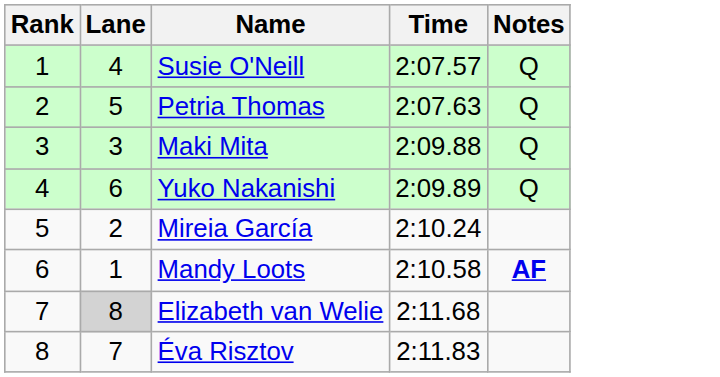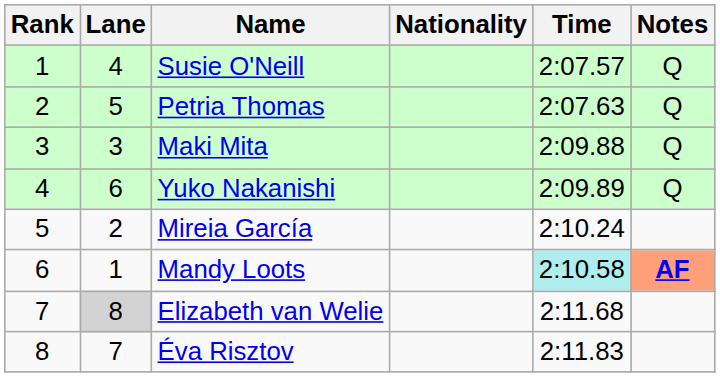 <table class="wikitable sortable" style="text-align:center">
 <tr>
 <th>Rank</th>
 <th>Lane</th>
 <th>Name</th>
+<th>Nationality</th>
 <th>Time</th>
 <th>Notes</th>
 </tr>
 <tr bgcolor=#cfc>
 <td>1</td>
 <td>4</td>
 <td align=left><a href='#'>Susie O'Neill</a></td>
+<td align=left></td>
 <td>2:07.57</td>
 <td>Q</td>
 </tr>
 <tr bgcolor=#cfc>
 <td>2</td>
 <td>5</td>
 <td align=left><a href='#'>Petria Thomas</a></td>
+<td align=left></td>
 <td>2:07.63</td>
 <td>Q</td>
 </tr>
 <tr bgcolor=#cfc>
 <td>3</td>
 <td>3</td>
 <td align=left><a href='#'>Maki Mita</a></td>
+<td align=left></td>
 <td>2:09.88</td>
 <td>Q</td>
 </tr>
 <tr bgcolor=#cfc>
 <td>4</td>
 <td>6</td>
 <td align=left><a href='#'>Yuko Nakanishi</a></td>
+<td align=left></td>
 <td>2:09.89</td>
 <td>Q</td>
 </tr>
 <tr>
 <td>5</td>
 <td>2</td>
 <td align=left><a href='#'>Mireia García</a></td>
+<td align=left></td>
 <td>2:10.24</td>
 <td></td>
 </tr>
 <tr>
 <td>6</td>
 <td>1</td>
 <td align=left><a href='#'>Mandy Loots</a></td>
-<td>2:10.58</td>
-<td><strong><a href='#'>AF</a></strong></td>
+<td align=left></td>
+<td style="background: paleturquoise;">2:10.58</td>
+<td style="background: lightsalmon;"><strong><a href='#'>AF</a></strong></td>
 </tr>
 <tr>
 <td>7</td>
 <td style="background: lightgrey;">8</td>
 <td align=left><a href='#'>Elizabeth van Welie</a></td>
+<td align=left></td>
 <td>2:11.68</td>
 <td></td>
 </tr>
 <tr>
 <td>8</td>
 <td>7</td>
 <td align=left><a href='#'>Éva Risztov</a></td>
+<td align=left></td>
 <td>2:11.83</td>
 <td></td>
 </tr>
 </table>
